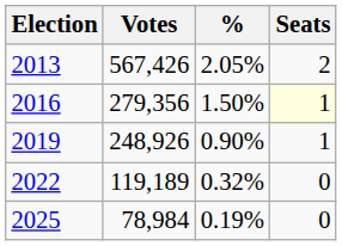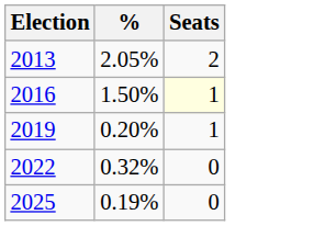 <table class=wikitable style="text-align:right">
 <tr>
 <th>Election</th>
-<th>Votes</th>
 <th>%</th>
 <th>Seats</th>
 </tr>
 <tr>
 <td align=left><a href='#'>2013</a></td>
-<td>567,426</td>
 <td>2.05%</td>
 <td>2</td>
 </tr>
 <tr>
 <td align=left><a href='#'>2016</a></td>
-<td>279,356</td>
 <td>1.50%</td>
 <td style="background: lightyellow;">1</td>
 </tr>
 <tr>
 <td align=left><a href='#'>2019</a></td>
-<td>248,926</td>
-<td>0.90%</td>
+<td>0.20%</td>
 <td>1</td>
 </tr>
 <tr>
 <td align=left><a href='#'>2022</a></td>
-<td>119,189</td>
 <td>0.32%</td>
 <td>0</td>
 </tr>
 <tr>
 <td align=left><a href='#'>2025</a></td>
-<td>78,984</td>
 <td>0.19%</td>
 <td>0</td>
 </tr>
 </table>
